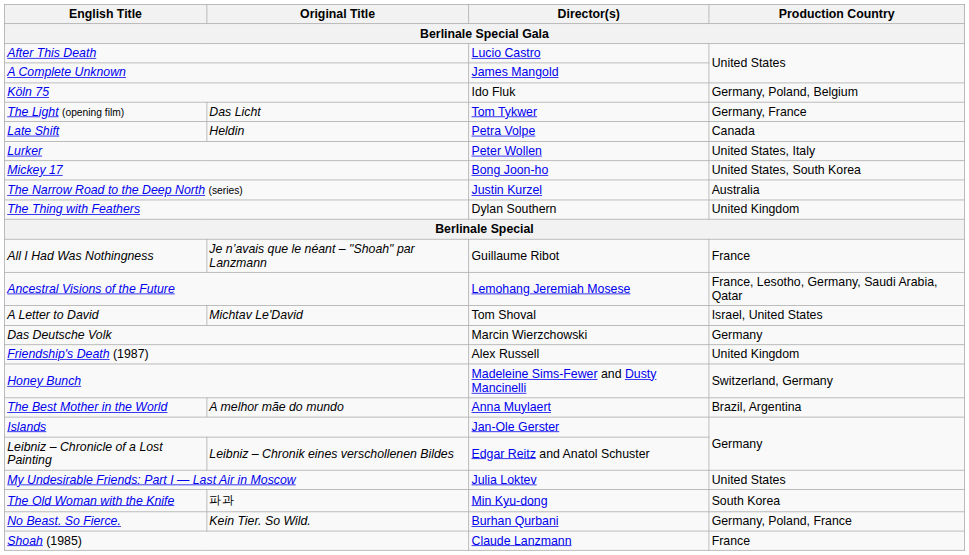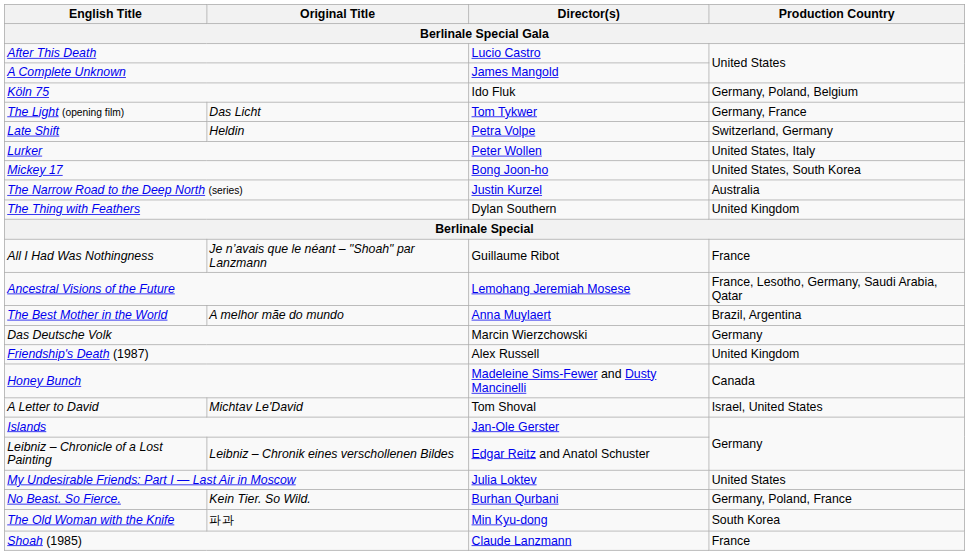 <table class="wikitable">
 <tr>
 <th>English Title</th>
 <th>Original Title</th>
 <th>Director(s)</th>
 <th>Production Country</th>
 </tr>
 <tr>
 <th colspan="4">Berlinale Special Gala</th>
 </tr>
 <tr>
 <td colspan="2"><em><a href='#'>After This Death</a></em></td>
 <td><a href='#'>Lucio Castro</a></td>
 <td rowspan="2">United States</td>
 </tr>
 <tr>
 <td colspan="2"><em><a href='#'>A Complete Unknown</a></em></td>
 <td><a href='#'>James Mangold</a></td>
 </tr>
 <tr>
 <td colspan="2"><em><a href='#'>Köln 75</a></em></td>
 <td>Ido Fluk</td>
 <td>Germany, Poland, Belgium</td>
 </tr>
 <tr>
 <td><em><a href='#'>The Light</a></em> <small>(opening film)</small></td>
 <td><em>Das Licht</em></td>
 <td><a href='#'>Tom Tykwer</a></td>
 <td>Germany, France</td>
 </tr>
 <tr>
 <td><em><a href='#'>Late Shift</a></em></td>
 <td><em>Heldin</em></td>
 <td><a href='#'>Petra Volpe</a></td>
-<td>Canada</td>
+<td>Switzerland, Germany</td>
 </tr>
 <tr>
 <td colspan="2" scope="row"><em><a href='#'>Lurker</a></em></td>
 <td><a href='#'>Peter Wollen</a></td>
 <td>United States, Italy</td>
 </tr>
 <tr>
 <td colspan="2"><em><a href='#'>Mickey 17</a></em></td>
 <td><a href='#'>Bong Joon-ho</a></td>
 <td>United States, South Korea</td>
 </tr>
 <tr>
 <td colspan="2"><a href='#'><em>The Narrow Road to the Deep North</em></a> <small>(series)</small></td>
 <td><a href='#'>Justin Kurzel</a></td>
 <td>Australia</td>
 </tr>
 <tr>
 <td colspan="2"><em><a href='#'>The Thing with Feathers</a></em></td>
 <td>Dylan Southern</td>
 <td>United Kingdom</td>
 </tr>
 <tr>
 <th colspan="4">Berlinale Special</th>
 </tr>
 <tr>
 <td><em>All I Had Was Nothingness</em></td>
 <td><em>Je n’avais que le néant – "Shoah" par Lanzmann</em></td>
 <td>Guillaume Ribot</td>
 <td>France</td>
 </tr>
 <tr>
 <td colspan="2"><em><a href='#'>Ancestral Visions of the Future</a></em></td>
 <td><a href='#'>Lemohang Jeremiah Mosese</a></td>
 <td>France, Lesotho, Germany, Saudi Arabia, Qatar</td>
 </tr>
 <tr>
-<td><em>A Letter to David</em></td>
-<td><em>Michtav Le'David</em></td>
-<td>Tom Shoval</td>
-<td>Israel, United States</td>
+<td><em><a href='#'>The Best Mother in the World</a></em></td>
+<td><em>A melhor mãe do mundo</em></td>
+<td><a href='#'>Anna Muylaert</a></td>
+<td>Brazil, Argentina</td>
 </tr>
 <tr>
 <td colspan="2"><em>Das Deutsche Volk</em></td>
 <td>Marcin Wierzchowski</td>
 <td>Germany</td>
 </tr>
 <tr>
 <td colspan="2"><em><a href='#'>Friendship's Death</a></em> (1987)</td>
 <td>Alex Russell</td>
 <td>United Kingdom</td>
 </tr>
 <tr>
 <td colspan="2"><em><a href='#'>Honey Bunch</a></em></td>
 <td><a href='#'>Madeleine Sims-Fewer</a> and <a href='#'>Dusty Mancinelli</a></td>
-<td>Switzerland, Germany</td>
+<td>Canada</td>
 </tr>
 <tr>
-<td><em><a href='#'>The Best Mother in the World</a></em></td>
-<td><em>A melhor mãe do mundo</em></td>
-<td><a href='#'>Anna Muylaert</a></td>
-<td>Brazil, Argentina</td>
+<td><em>A Letter to David</em></td>
+<td><em>Michtav Le'David</em></td>
+<td>Tom Shoval</td>
+<td>Israel, United States</td>
 </tr>
 <tr>
 <td colspan="2"><em><a href='#'>Islands</a></em></td>
 <td><a href='#'>Jan-Ole Gerster</a></td>
 <td rowspan="2">Germany</td>
 </tr>
 <tr>
 <td><em>Leibniz – Chronicle of a Lost Painting</em></td>
 <td><em>Leibniz – Chronik eines verschollenen Bildes</em></td>
 <td><a href='#'>Edgar Reitz</a> and Anatol Schuster</td>
 </tr>
 <tr>
 <td colspan="2"><em><a href='#'>My Undesirable Friends: Part I — Last Air in Moscow</a></em></td>
 <td><a href='#'>Julia Loktev</a></td>
 <td>United States</td>
 </tr>
 <tr>
+<td><em><a href='#'>No Beast. So Fierce.</a></em></td>
+<td><em>Kein Tier. So Wild.</em></td>
+<td><a href='#'>Burhan Qurbani</a></td>
+<td>Germany, Poland, France</td>
+</tr>
+<tr>
 <td><em><a href='#'>The Old Woman with the Knife</a></em></td>
 <td>파과</td>
 <td><a href='#'>Min Kyu-dong</a></td>
 <td>South Korea</td>
-</tr>
-<tr>
-<td><em><a href='#'>No Beast. So Fierce.</a></em></td>
-<td><em>Kein Tier. So Wild.</em></td>
-<td><a href='#'>Burhan Qurbani</a></td>
-<td>Germany, Poland, France</td>
 </tr>
 <tr>
 <td colspan="2"><em><a href='#'>Shoah</a></em> (1985)</td>
 <td><a href='#'>Claude Lanzmann</a></td>
 <td>France</td>
 </tr>
 </table>
